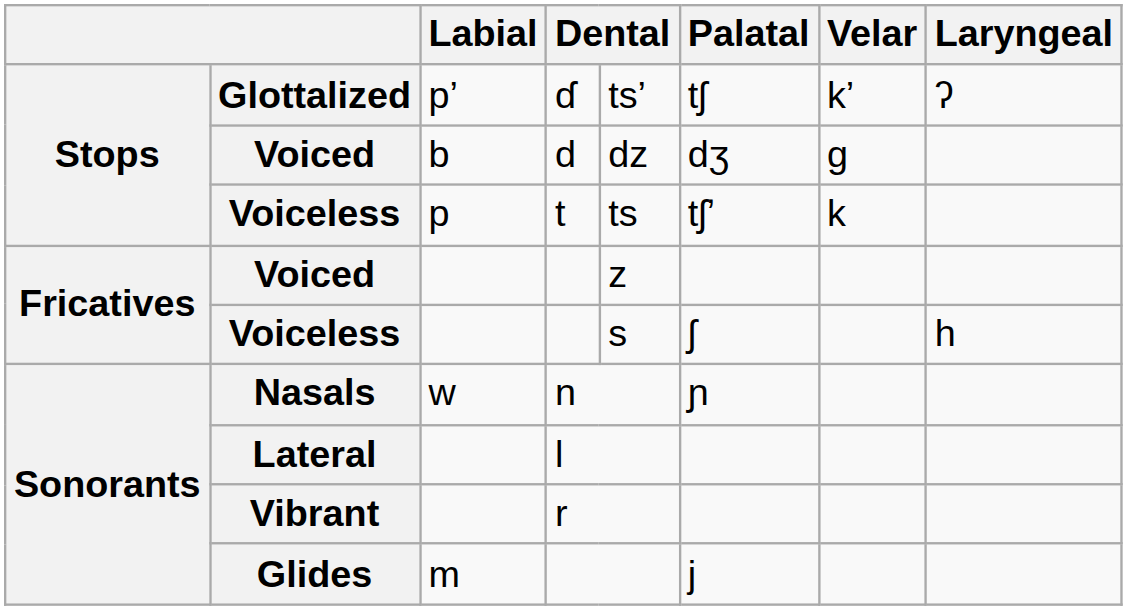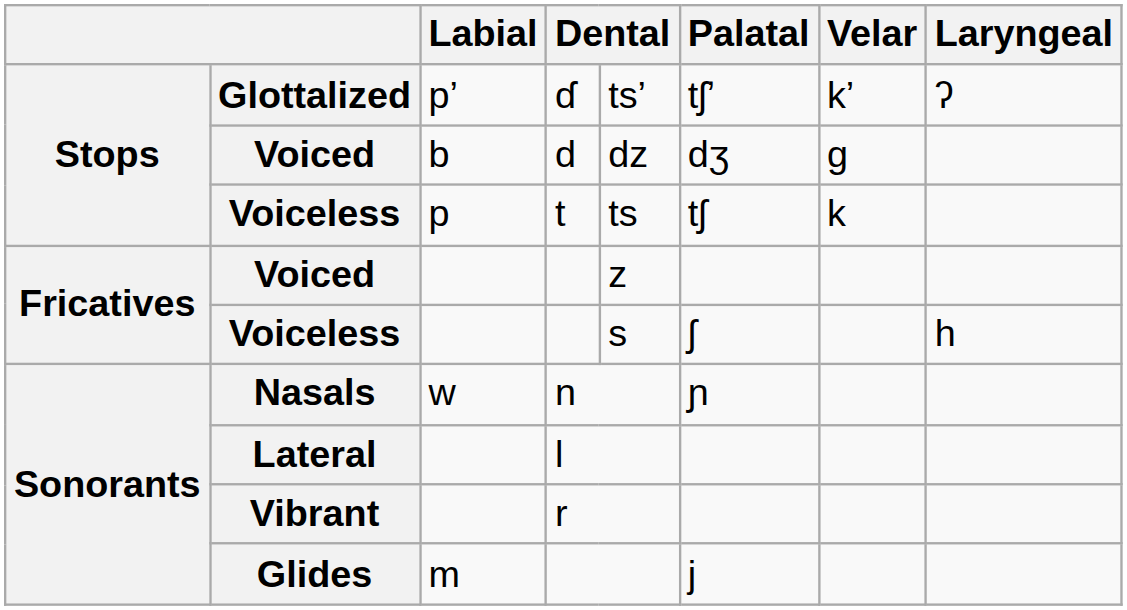 <table class="wikitable">
 <tr>
 <th colspan="2"></th>
 <th>Labial</th>
 <th colspan="2">Dental</th>
 <th>Palatal</th>
 <th>Velar</th>
 <th>Laryngeal</th>
 </tr>
 <tr>
 <th rowspan="3">Stops</th>
 <th>Glottalized</th>
 <td>p’</td>
 <td>ɗ</td>
 <td>ts’</td>
-<td>tʃ </td>
+<td>tʃʼ </td>
 <td>k’</td>
 <td>ʔ</td>
 </tr>
 <tr>
 <th>Voiced</th>
 <td>b</td>
 <td>d</td>
 <td>dz</td>
 <td>dʒ </td>
 <td>g</td>
 <td></td>
 </tr>
 <tr>
 <th>Voiceless</th>
 <td>p</td>
 <td>t</td>
 <td>ts</td>
-<td>tʃʼ </td>
+<td>tʃ </td>
 <td>k</td>
 <td></td>
 </tr>
 <tr>
 <th rowspan="2">Fricatives</th>
 <th>Voiced</th>
 <td></td>
 <td></td>
 <td>z</td>
 <td></td>
 <td></td>
 <td></td>
 </tr>
 <tr>
 <th>Voiceless</th>
 <td></td>
 <td></td>
 <td>s</td>
 <td>ʃ </td>
 <td></td>
 <td>h</td>
 </tr>
 <tr>
 <th rowspan="4">Sonorants</th>
 <th>Nasals</th>
 <td>w</td>
 <td colspan="2">n</td>
 <td>ɲ </td>
 <td></td>
 <td></td>
 </tr>
 <tr>
 <th>Lateral</th>
 <td></td>
 <td colspan="2">l</td>
 <td></td>
 <td></td>
 <td></td>
 </tr>
 <tr>
 <th>Vibrant</th>
 <td></td>
 <td colspan="2">r</td>
 <td></td>
 <td></td>
 <td></td>
 </tr>
 <tr>
 <th>Glides</th>
 <td>m</td>
 <td colspan="2"></td>
 <td>j </td>
 <td></td>
 <td></td>
 </tr>
 </table>
